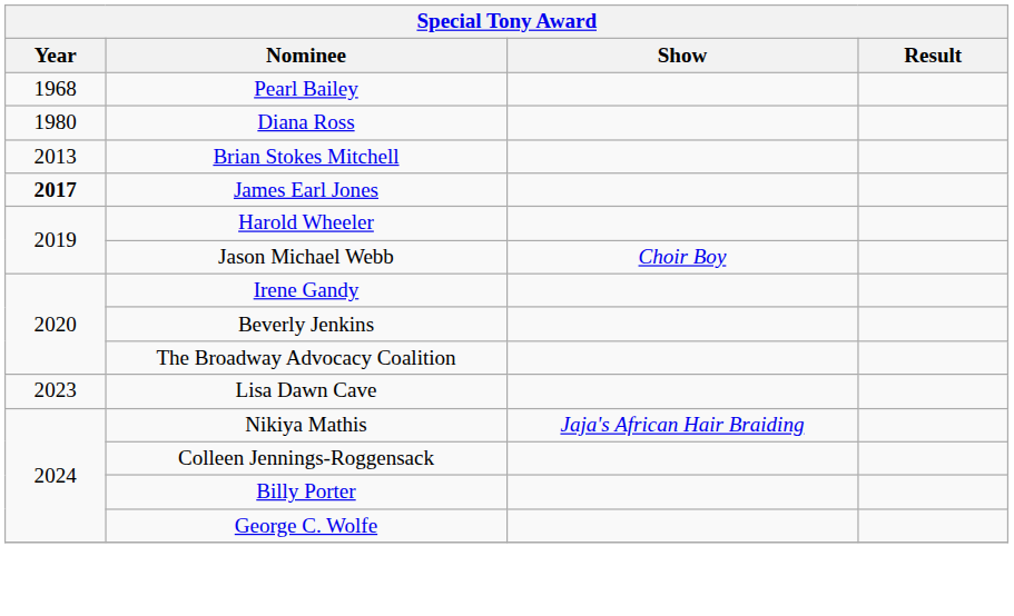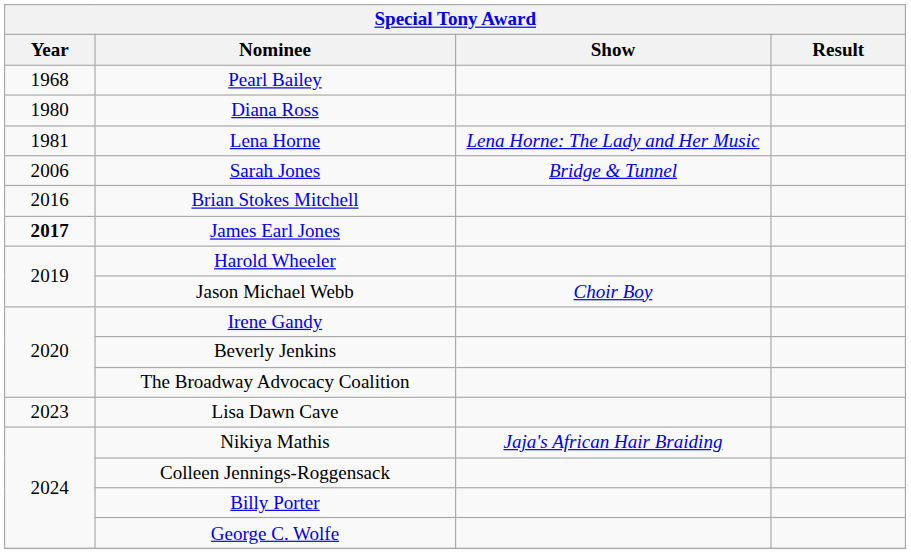 <table class="wikitable" width="60%" style="text-align: center">
 <tr>
 <th colspan="4"><a href='#'>Special Tony Award</a></th>
 </tr>
 <tr>
 <th style="width:10%;">Year</th>
 <th style="width:40%;">Nominee</th>
 <th style="width:35%;">Show</th>
 <th style="width:15%;">Result</th>
 </tr>
 <tr>
 <td>1968</td>
 <td><a href='#'>Pearl Bailey</a></td>
 <td></td>
 <td></td>
 </tr>
 <tr>
 <td>1980</td>
 <td><a href='#'>Diana Ross</a></td>
 <td></td>
 <td></td>
 </tr>
 <tr>
-<td>2013</td>
+<td>1981</td>
+<td><a href='#'>Lena Horne</a></td>
+<td><em><a href='#'>Lena Horne: The Lady and Her Music</a></em></td>
+<td></td>
+</tr>
+<tr>
+<td>2006</td>
+<td><a href='#'>Sarah Jones</a></td>
+<td><em><a href='#'>Bridge & Tunnel</a></em></td>
+<td></td>
+</tr>
+<tr>
+<td>2016</td>
 <td><a href='#'>Brian Stokes Mitchell</a></td>
 <td></td>
 <td></td>
 </tr>
 <tr>
 <td><strong>2017</strong></td>
 <td><a href='#'>James Earl Jones</a></td>
 <td></td>
 <td></td>
 </tr>
 <tr>
 <td rowspan="2">2019</td>
 <td><a href='#'>Harold Wheeler</a></td>
 <td></td>
 <td></td>
 </tr>
 <tr>
 <td>Jason Michael Webb</td>
 <td><em><a href='#'>Choir Boy</a></em></td>
 <td></td>
 </tr>
 <tr>
 <td rowspan="3">2020</td>
 <td><a href='#'>Irene Gandy</a></td>
 <td></td>
 <td></td>
 </tr>
 <tr>
 <td>Beverly Jenkins</td>
 <td></td>
 <td></td>
 </tr>
 <tr>
 <td>The Broadway Advocacy Coalition</td>
 <td></td>
 <td></td>
 </tr>
 <tr>
 <td>2023</td>
 <td>Lisa Dawn Cave</td>
 <td></td>
 <td></td>
 </tr>
 <tr>
 <td rowspan="4">2024</td>
 <td>Nikiya Mathis</td>
 <td><em><a href='#'>Jaja's African Hair Braiding</a></em></td>
 <td></td>
 </tr>
 <tr>
 <td>Colleen Jennings-Roggensack</td>
 <td></td>
 <td></td>
 </tr>
 <tr>
 <td><a href='#'>Billy Porter</a></td>
 <td></td>
 <td></td>
 </tr>
 <tr>
 <td><a href='#'>George C. Wolfe</a></td>
 <td></td>
 <td></td>
 </tr>
 <tr>
 </tr>
 </table>
